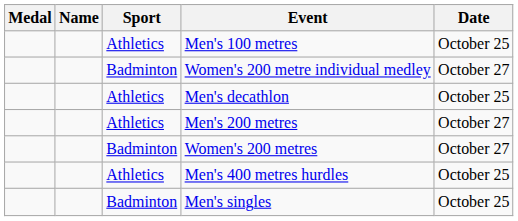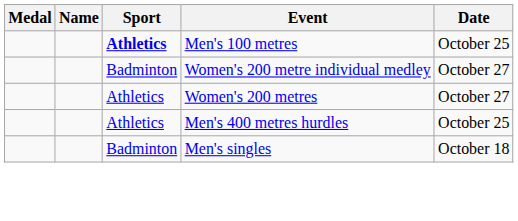 <table class="wikitable sortable" border="1" style="font-size:95%">
 <tr>
 <th>Medal</th>
 <th>Name</th>
 <th>Sport</th>
 <th>Event</th>
 <th>Date</th>
 </tr>
 <tr>
 <td></td>
 <td></td>
-<td><a href='#'>Athletics</a></td>
+<td><strong><a href='#'>Athletics</a></strong></td>
 <td><a href='#'>Men's 100 metres</a></td>
 <td>October 25</td>
 </tr>
 <tr>
 <td></td>
 <td></td>
 <td><a href='#'>Badminton</a></td>
 <td><a href='#'>Women's 200 metre individual medley</a></td>
 <td>October 27</td>
 </tr>
 <tr>
 <td></td>
 <td></td>
 <td><a href='#'>Athletics</a></td>
-<td><a href='#'>Men's decathlon</a></td>
-<td>October 25</td>
-</tr>
-<tr>
-<td></td>
-<td></td>
-<td><a href='#'>Athletics</a></td>
-<td><a href='#'>Men's 200 metres</a></td>
-<td>October 27</td>
-</tr>
-<tr>
-<td></td>
-<td></td>
-<td><a href='#'>Badminton</a></td>
 <td><a href='#'>Women's 200 metres</a></td>
 <td>October 27</td>
 </tr>
 <tr>
 <td></td>
 <td></td>
 <td><a href='#'>Athletics</a></td>
 <td><a href='#'>Men's 400 metres hurdles</a></td>
 <td>October 25</td>
 </tr>
 <tr>
 <td></td>
 <td></td>
 <td><a href='#'>Badminton</a></td>
 <td><a href='#'>Men's singles</a></td>
-<td>October 25</td>
+<td>October 18</td>
 </tr>
 </table>
